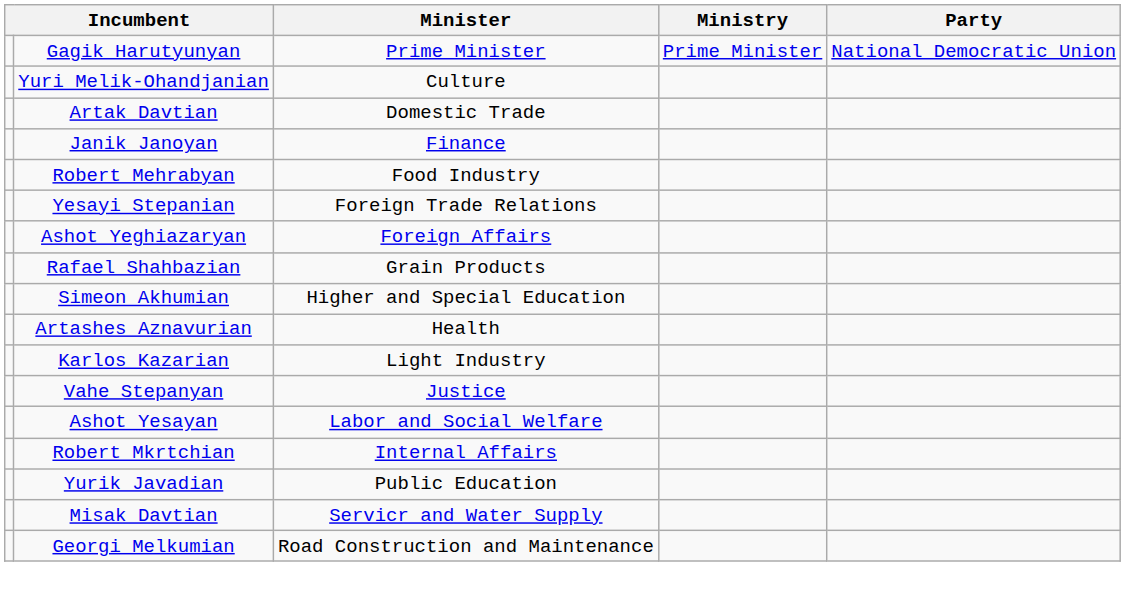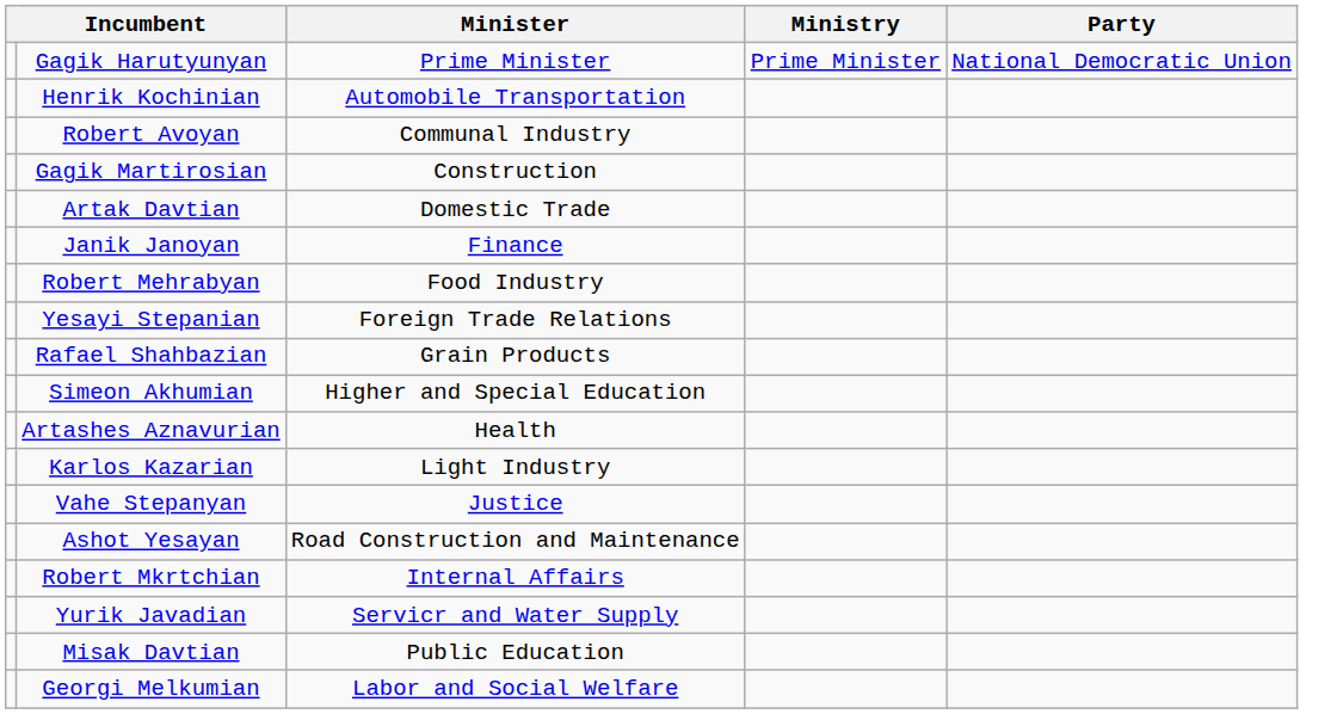 <table class="wikitable" style="text-align: center;">
 <tr>
 <th colspan=2>Incumbent</th>
 <th>Minister</th>
 <th>Ministry</th>
 <th>Party</th>
 </tr>
 <tr>
 <td></td>
 <td><a href='#'>Gagik Harutyunyan</a></td>
 <td><a href='#'>Prime Minister</a><br></td>
 <td><a href='#'>Prime Minister</a></td>
 <td><a href='#'>National Democratic Union</a></td>
 </tr>
 <tr>
 <td></td>
-<td><a href='#'>Yuri Melik-Ohandjanian</a></td>
-<td>Culture</td>
+<td><a href='#'>Henrik Kochinian</a></td>
+<td><a href='#'>Automobile Transportation</a></td>
+<td></td>
+<td></td>
+</tr>
+<tr>
+<td></td>
+<td><a href='#'>Robert Avoyan</a></td>
+<td>Communal Industry</td>
+<td></td>
+<td></td>
+</tr>
+<tr>
+<td></td>
+<td><a href='#'>Gagik Martirosian</a></td>
+<td>Construction</td>
 <td></td>
 <td></td>
 </tr>
 <tr>
 <td></td>
 <td><a href='#'>Artak Davtian</a></td>
 <td>Domestic Trade</td>
 <td></td>
 <td></td>
 </tr>
 <tr>
 <td></td>
 <td><a href='#'>Janik Janoyan</a></td>
 <td><a href='#'>Finance</a></td>
 <td></td>
 <td></td>
 </tr>
 <tr>
 <td></td>
 <td><a href='#'>Robert Mehrabyan</a></td>
 <td>Food Industry</td>
 <td></td>
 <td></td>
 </tr>
 <tr>
 <td></td>
 <td><a href='#'>Yesayi Stepanian</a></td>
 <td>Foreign Trade Relations</td>
-<td></td>
-<td></td>
-</tr>
-<tr>
-<td></td>
-<td><a href='#'>Ashot Yeghiazaryan</a></td>
-<td><a href='#'>Foreign Affairs</a></td>
 <td></td>
 <td></td>
 </tr>
 <tr>
 <td></td>
 <td><a href='#'>Rafael Shahbazian</a></td>
 <td>Grain Products</td>
 <td></td>
 <td></td>
 </tr>
 <tr>
 <td></td>
 <td><a href='#'>Simeon Akhumian</a></td>
 <td>Higher and Special Education</td>
 <td></td>
 <td></td>
 </tr>
 <tr>
 <td></td>
 <td><a href='#'>Artashes Aznavurian</a></td>
 <td>Health</td>
 <td></td>
 <td></td>
 </tr>
 <tr>
 <td></td>
 <td><a href='#'>Karlos Kazarian</a></td>
 <td>Light Industry</td>
 <td></td>
 <td></td>
 </tr>
 <tr>
 <td></td>
 <td><a href='#'>Vahe Stepanyan</a></td>
 <td><a href='#'>Justice</a></td>
 <td></td>
 <td></td>
 </tr>
 <tr>
 <td></td>
 <td><a href='#'>Ashot Yesayan</a></td>
-<td><a href='#'>Labor and Social Welfare</a></td>
+<td>Road Construction and Maintenance</td>
 <td></td>
 <td></td>
 </tr>
 <tr>
 <td></td>
 <td><a href='#'>Robert Mkrtchian</a></td>
 <td><a href='#'>Internal Affairs</a></td>
 <td></td>
 <td></td>
 </tr>
 <tr>
 <td></td>
 <td><a href='#'>Yurik Javadian</a></td>
+<td><a href='#'>Servicr and Water Supply</a></td>
+<td></td>
+<td></td>
+</tr>
+<tr>
+<td></td>
+<td><a href='#'>Misak Davtian</a></td>
 <td>Public Education</td>
 <td></td>
 <td></td>
 </tr>
 <tr>
 <td></td>
-<td><a href='#'>Misak Davtian</a></td>
-<td><a href='#'>Servicr and Water Supply</a></td>
-<td></td>
-<td></td>
-</tr>
-<tr>
-<td></td>
 <td><a href='#'>Georgi Melkumian</a></td>
-<td>Road Construction and Maintenance</td>
+<td><a href='#'>Labor and Social Welfare</a></td>
 <td></td>
 <td></td>
 </tr>
 </table>
